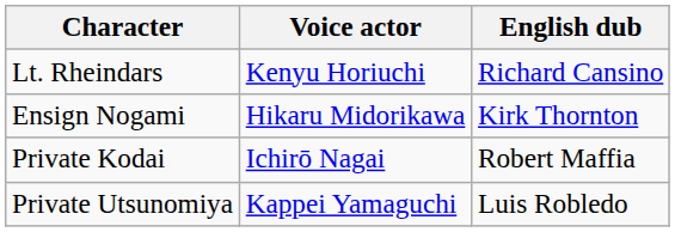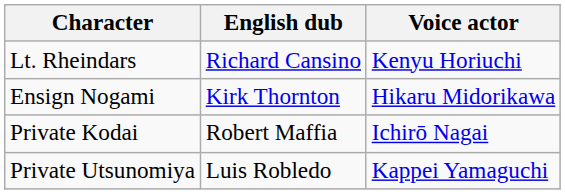 <table class="wikitable">
 <tr>
 <th>Character</th>
+<th>English dub</th>
 <th>Voice actor</th>
-<th>English dub</th>
 </tr>
 <tr>
 <td>Lt. Rheindars</td>
+<td><a href='#'>Richard Cansino</a></td>
 <td><a href='#'>Kenyu Horiuchi</a></td>
-<td><a href='#'>Richard Cansino</a></td>
 </tr>
 <tr>
 <td>Ensign Nogami</td>
+<td><a href='#'>Kirk Thornton</a></td>
 <td><a href='#'>Hikaru Midorikawa</a></td>
-<td><a href='#'>Kirk Thornton</a></td>
 </tr>
 <tr>
 <td>Private Kodai</td>
+<td>Robert Maffia</td>
 <td><a href='#'>Ichirō Nagai</a></td>
-<td>Robert Maffia</td>
 </tr>
 <tr>
 <td>Private Utsunomiya</td>
+<td>Luis Robledo</td>
 <td><a href='#'>Kappei Yamaguchi</a></td>
-<td>Luis Robledo</td>
 </tr>
 </table>
